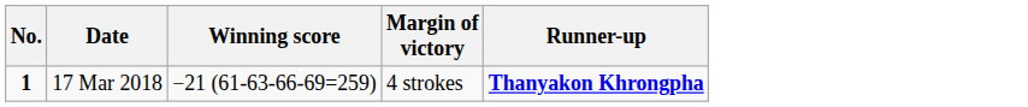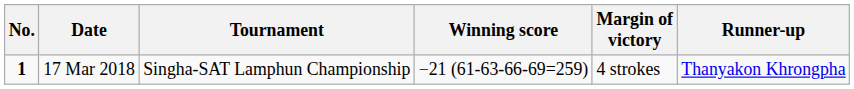 <table class="wikitable" style="font-size:95%;">
 <tr>
 <th>No.</th>
 <th>Date</th>
+<th>Tournament</th>
 <th>Winning score</th>
 <th>Margin of<br>victory</th>
 <th>Runner-up</th>
 </tr>
 <tr>
 <td align=center><strong>1</strong></td>
 <td align=right>17 Mar 2018</td>
+<td>Singha-SAT Lamphun Championship</td>
 <td>−21 (61-63-66-69=259)</td>
 <td>4 strokes</td>
-<td><strong> <a href='#'>Thanyakon Khrongpha</a></strong></td>
+<td> <a href='#'>Thanyakon Khrongpha</a></td>
 </tr>
 </table>
